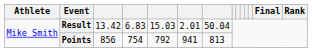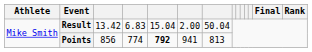 <table class=wikitable style="font-size:90%;">
 <tr>
 <th>Athlete</th>
 <th>Event</th>
 <th></th>
 <th></th>
 <th></th>
 <th></th>
 <th></th>
 <th></th>
 <th></th>
 <th></th>
 <th></th>
 <th></th>
 <th>Final</th>
 <th>Rank</th>
 </tr>
 <tr align=center>
 <td rowspan=2 align=left><a href='#'>Mike Smith</a></td>
 <th style="font-size:95%">Result</th>
 <td>13.42</td>
 <td>6.83</td>
-<td>15.03</td>
-<td>2.01</td>
+<td>15.04</td>
+<td>2.00</td>
 <td>50.04</td>
 <td colspan=7 rowspan=2></td>
 </tr>
 <tr align=center>
 <th style="font-size:95%">Points</th>
 <td>856</td>
-<td>754</td>
-<td>792</td>
+<td>774</td>
+<td><strong>792</strong></td>
 <td>941</td>
 <td>813</td>
 </tr>
 </table>
